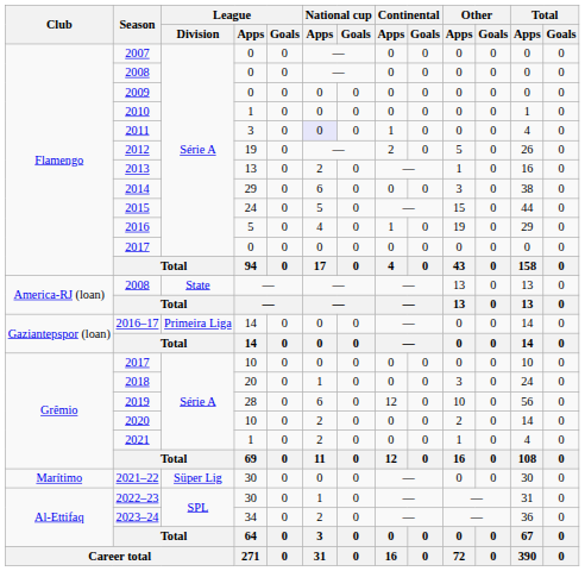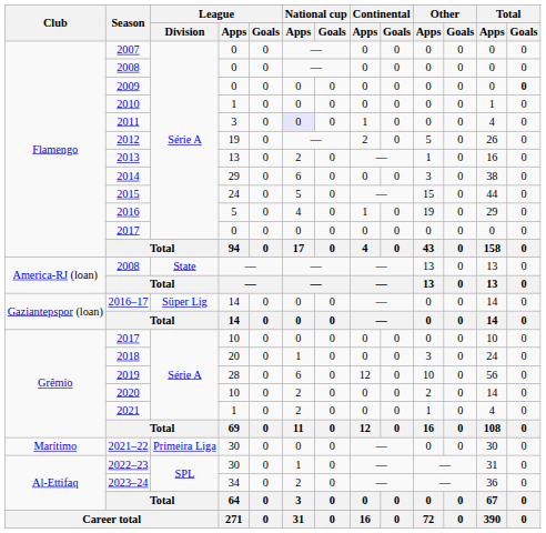 <table class="wikitable" style="text-align:center">
 <tr>
 <th rowspan="2">Club</th>
 <th rowspan="2">Season</th>
 <th colspan="3">League</th>
 <th colspan="2">National cup</th>
 <th colspan="2">Continental</th>
 <th colspan="2">Other</th>
 <th colspan="2">Total</th>
 </tr>
 <tr>
 <th>Division</th>
 <th>Apps</th>
 <th>Goals</th>
 <th>Apps</th>
 <th>Goals</th>
 <th>Apps</th>
 <th>Goals</th>
 <th>Apps</th>
 <th>Goals</th>
 <th>Apps</th>
 <th>Goals</th>
 </tr>
 <tr>
 <td rowspan="12" valign="center"><a href='#'>Flamengo</a></td>
 <td><a href='#'>2007</a></td>
 <td rowspan="11"><a href='#'>Série A</a></td>
 <td>0</td>
 <td>0</td>
 <td colspan="2">—</td>
 <td>0</td>
 <td>0</td>
 <td>0</td>
 <td>0</td>
 <td>0</td>
 <td>0</td>
 </tr>
 <tr>
 <td><a href='#'>2008</a></td>
 <td>0</td>
 <td>0</td>
 <td colspan="2">—</td>
 <td>0</td>
 <td>0</td>
 <td>0</td>
 <td>0</td>
 <td>0</td>
 <td>0</td>
 </tr>
 <tr>
 <td><a href='#'>2009</a></td>
 <td>0</td>
 <td>0</td>
 <td>0</td>
 <td>0</td>
 <td>0</td>
 <td>0</td>
 <td>0</td>
 <td>0</td>
 <td>0</td>
-<td>0</td>
+<td><strong>0</strong></td>
 </tr>
 <tr>
 <td><a href='#'>2010</a></td>
 <td>1</td>
 <td>0</td>
 <td>0</td>
 <td>0</td>
 <td>0</td>
 <td>0</td>
 <td>0</td>
 <td>0</td>
 <td>1</td>
 <td>0</td>
 </tr>
 <tr>
 <td><a href='#'>2011</a></td>
 <td>3</td>
 <td>0</td>
 <td style="background: lavender;">0</td>
 <td>0</td>
 <td>1</td>
 <td>0</td>
 <td>0</td>
 <td>0</td>
 <td>4</td>
 <td>0</td>
 </tr>
 <tr>
 <td><a href='#'>2012</a></td>
 <td>19</td>
 <td>0</td>
 <td colspan="2">—</td>
 <td>2</td>
 <td>0</td>
 <td>5</td>
 <td>0</td>
 <td>26</td>
 <td>0</td>
 </tr>
 <tr>
 <td><a href='#'>2013</a></td>
 <td>13</td>
 <td>0</td>
 <td>2</td>
 <td>0</td>
 <td colspan="2">—</td>
 <td>1</td>
 <td>0</td>
 <td>16</td>
 <td>0</td>
 </tr>
 <tr>
 <td><a href='#'>2014</a></td>
 <td>29</td>
 <td>0</td>
 <td>6</td>
 <td>0</td>
 <td>0</td>
 <td>0</td>
 <td>3</td>
 <td>0</td>
 <td>38</td>
 <td>0</td>
 </tr>
 <tr>
 <td><a href='#'>2015</a></td>
 <td>24</td>
 <td>0</td>
 <td>5</td>
 <td>0</td>
 <td colspan="2">—</td>
 <td>15</td>
 <td>0</td>
 <td>44</td>
 <td>0</td>
 </tr>
 <tr>
 <td><a href='#'>2016</a></td>
 <td>5</td>
 <td>0</td>
 <td>4</td>
 <td>0</td>
 <td>1</td>
 <td>0</td>
 <td>19</td>
 <td>0</td>
 <td>29</td>
 <td>0</td>
 </tr>
 <tr>
 <td><a href='#'>2017</a></td>
 <td>0</td>
 <td>0</td>
 <td>0</td>
 <td>0</td>
 <td>0</td>
 <td>0</td>
 <td>0</td>
 <td>0</td>
 <td>0</td>
 <td>0</td>
 </tr>
 <tr>
 <th colspan="2">Total</th>
 <th>94</th>
 <th>0</th>
 <th>17</th>
 <th>0</th>
 <th>4</th>
 <th>0</th>
 <th>43</th>
 <th>0</th>
 <th>158</th>
 <th>0</th>
 </tr>
 <tr>
 <td rowspan="2" valign="center"><a href='#'>America-RJ</a> (loan)</td>
 <td><a href='#'>2008</a></td>
 <td><a href='#'>State</a></td>
 <td colspan="2">—</td>
 <td colspan="2">—</td>
 <td colspan="2">—</td>
 <td>13</td>
 <td>0</td>
 <td>13</td>
 <td>0</td>
 </tr>
 <tr>
 <th colspan="2">Total</th>
 <th colspan="2">—</th>
 <th colspan="2">—</th>
 <th colspan="2">—</th>
 <th>13</th>
 <th>0</th>
 <th>13</th>
 <th>0</th>
 </tr>
 <tr>
 <td rowspan="2" valign="center"><a href='#'>Gaziantepspor</a> (loan)</td>
 <td><a href='#'>2016–17</a></td>
-<td><a href='#'>Primeira Liga</a></td>
+<td><a href='#'>Süper Lig</a></td>
 <td>14</td>
 <td>0</td>
 <td>0</td>
 <td>0</td>
 <td colspan="2">—</td>
 <td>0</td>
 <td>0</td>
 <td>14</td>
 <td>0</td>
 </tr>
 <tr>
 <th colspan="2">Total</th>
 <th>14</th>
 <th>0</th>
 <th>0</th>
 <th>0</th>
 <th colspan="2">—</th>
 <th>0</th>
 <th>0</th>
 <th>14</th>
 <th>0</th>
 </tr>
 <tr>
 <td rowspan="6" valign="center"><a href='#'>Grêmio</a></td>
 <td><a href='#'>2017</a></td>
 <td rowspan="5"><a href='#'>Série A</a></td>
 <td>10</td>
 <td>0</td>
 <td>0</td>
 <td>0</td>
 <td>0</td>
 <td>0</td>
 <td>0</td>
 <td>0</td>
 <td>10</td>
 <td>0</td>
 </tr>
 <tr>
 <td><a href='#'>2018</a></td>
 <td>20</td>
 <td>0</td>
 <td>1</td>
 <td>0</td>
 <td>0</td>
 <td>0</td>
 <td>3</td>
 <td>0</td>
 <td>24</td>
 <td>0</td>
 </tr>
 <tr>
 <td><a href='#'>2019</a></td>
 <td>28</td>
 <td>0</td>
 <td>6</td>
 <td>0</td>
 <td>12</td>
 <td>0</td>
 <td>10</td>
 <td>0</td>
 <td>56</td>
 <td>0</td>
 </tr>
 <tr>
 <td><a href='#'>2020</a></td>
 <td>10</td>
 <td>0</td>
 <td>2</td>
 <td>0</td>
 <td>0</td>
 <td>0</td>
 <td>2</td>
 <td>0</td>
 <td>14</td>
 <td>0</td>
 </tr>
 <tr>
 <td><a href='#'>2021</a></td>
 <td>1</td>
 <td>0</td>
 <td>2</td>
 <td>0</td>
 <td>0</td>
 <td>0</td>
 <td>1</td>
 <td>0</td>
 <td>4</td>
 <td>0</td>
 </tr>
 <tr>
 <th colspan="2">Total</th>
 <th>69</th>
 <th>0</th>
 <th>11</th>
 <th>0</th>
 <th>12</th>
 <th>0</th>
 <th>16</th>
 <th>0</th>
 <th>108</th>
 <th>0</th>
 </tr>
 <tr>
 <td valign="center"><a href='#'>Marítimo</a></td>
 <td><a href='#'>2021–22</a></td>
-<td><a href='#'>Süper Lig</a></td>
+<td><a href='#'>Primeira Liga</a></td>
 <td>30</td>
 <td>0</td>
 <td>0</td>
 <td>0</td>
 <td colspan="2">—</td>
 <td>0</td>
 <td>0</td>
 <td>30</td>
 <td>0</td>
 </tr>
 <tr>
 <td rowspan="3" valign="center"><a href='#'>Al-Ettifaq</a></td>
 <td><a href='#'>2022–23</a></td>
 <td rowspan="2" valign="center"><a href='#'>SPL</a></td>
 <td>30</td>
 <td>0</td>
 <td>1</td>
 <td>0</td>
 <td colspan="2">—</td>
 <td colspan="2">—</td>
 <td>31</td>
 <td>0</td>
 </tr>
 <tr>
 <td><a href='#'>2023–24</a></td>
 <td>34</td>
 <td>0</td>
 <td>2</td>
 <td>0</td>
 <td colspan="2">—</td>
 <td colspan="2">—</td>
 <td>36</td>
 <td>0</td>
 </tr>
 <tr>
 <th colspan="2">Total</th>
 <th>64</th>
 <th>0</th>
 <th>3</th>
 <th>0</th>
 <th>0</th>
 <th>0</th>
 <th>0</th>
 <th>0</th>
 <th>67</th>
 <th>0</th>
 </tr>
 <tr>
 <th colspan="3">Career total</th>
 <th>271</th>
 <th>0</th>
 <th>31</th>
 <th>0</th>
 <th>16</th>
 <th>0</th>
 <th>72</th>
 <th>0</th>
 <th>390</th>
 <th>0</th>
 </tr>
 </table>
